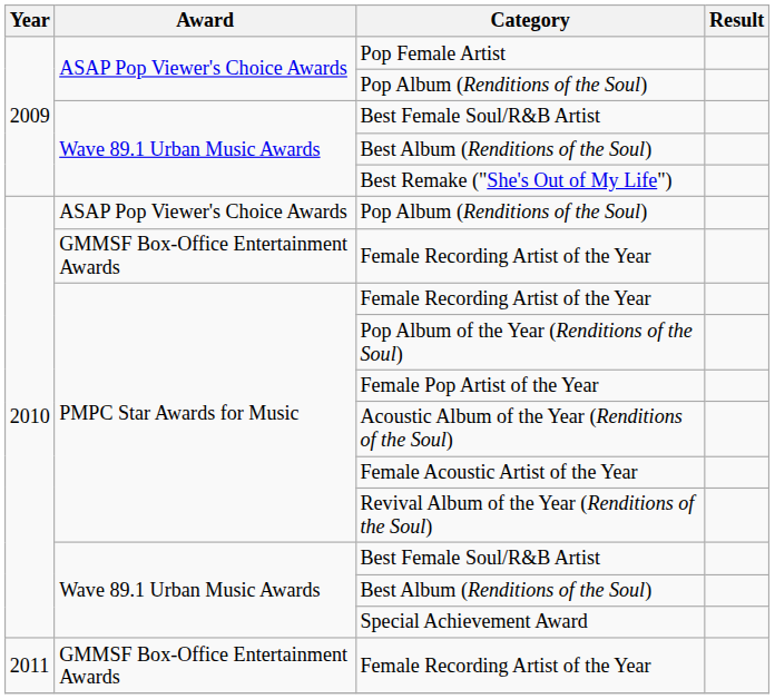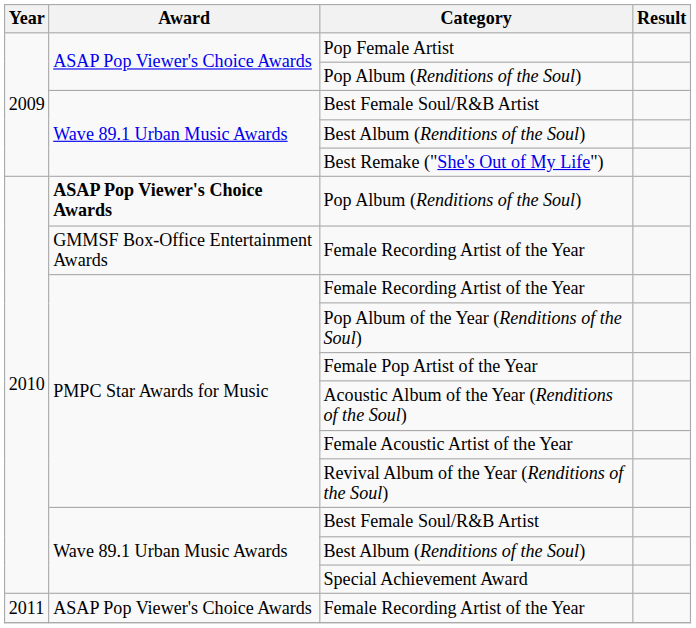 <table class="wikitable">
 <tr>
 <th>Year</th>
 <th>Award</th>
 <th>Category</th>
 <th>Result</th>
 </tr>
 <tr>
 <td rowspan="5">2009</td>
 <td rowspan="2"><a href='#'>ASAP Pop Viewer's Choice Awards</a></td>
 <td>Pop Female Artist</td>
 <td></td>
 </tr>
 <tr>
 <td>Pop Album (<em>Renditions of the Soul</em>)</td>
 <td></td>
 </tr>
 <tr>
 <td rowspan="3"><a href='#'>Wave 89.1 Urban Music Awards</a></td>
 <td>Best Female Soul/R&B Artist</td>
 <td></td>
 </tr>
 <tr>
 <td>Best Album (<em>Renditions of the Soul</em>)</td>
 <td></td>
 </tr>
 <tr>
 <td>Best Remake ("<a href='#'>She's Out of My Life</a>")</td>
 <td></td>
 </tr>
 <tr>
 <td rowspan="11">2010</td>
-<td>ASAP Pop Viewer's Choice Awards</td>
+<td><strong>ASAP Pop Viewer's Choice Awards</strong></td>
 <td>Pop Album (<em>Renditions of the Soul</em>)</td>
 <td></td>
 </tr>
 <tr>
 <td>GMMSF Box-Office Entertainment Awards</td>
 <td>Female Recording Artist of the Year</td>
 <td></td>
 </tr>
 <tr>
 <td rowspan="6">PMPC Star Awards for Music</td>
 <td>Female Recording Artist of the Year</td>
 <td></td>
 </tr>
 <tr>
 <td>Pop Album of the Year (<em>Renditions of the Soul</em>)</td>
 <td></td>
 </tr>
 <tr>
 <td>Female Pop Artist of the Year</td>
 <td></td>
 </tr>
 <tr>
 <td>Acoustic Album of the Year (<em>Renditions of the Soul</em>)</td>
 <td></td>
 </tr>
 <tr>
 <td>Female Acoustic Artist of the Year</td>
 <td></td>
 </tr>
 <tr>
 <td>Revival Album of the Year (<em>Renditions of the Soul</em>)</td>
 <td></td>
 </tr>
 <tr>
 <td rowspan="3">Wave 89.1 Urban Music Awards</td>
 <td>Best Female Soul/R&B Artist</td>
 <td></td>
 </tr>
 <tr>
 <td>Best Album (<em>Renditions of the Soul</em>)</td>
 <td></td>
 </tr>
 <tr>
 <td>Special Achievement Award</td>
 <td></td>
 </tr>
 <tr>
 <td>2011</td>
-<td>GMMSF Box-Office Entertainment Awards</td>
+<td>ASAP Pop Viewer's Choice Awards</td>
 <td>Female Recording Artist of the Year</td>
 <td></td>
 </tr>
 <tr>
 </tr>
 </table>
